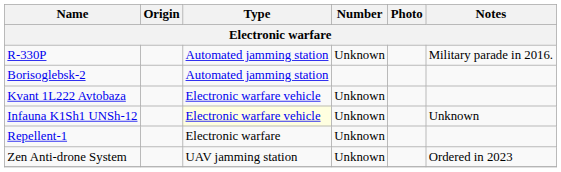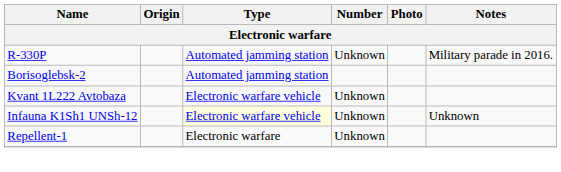 <table class="wikitable">
 <tr>
 <th style="text-align: width:12%;">Name</th>
 <th style="text-align: width:8%;">Origin</th>
 <th style="text-align: width:18%;">Type</th>
 <th style="text-align: width:7%;">Number</th>
 <th style="text-align: width:8%; ">Photo</th>
 <th style="text-align: width:47%;">Notes</th>
 </tr>
 <tr>
 <th colspan="6">Electronic warfare</th>
 </tr>
 <tr>
 <td><a href='#'>R-330P</a></td>
 <td></td>
 <td><a href='#'>Automated jamming station</a></td>
 <td>Unknown</td>
 <td></td>
 <td>Military parade in 2016.</td>
 </tr>
 <tr>
 <td><a href='#'>Borisoglebsk-2</a></td>
 <td></td>
 <td><a href='#'>Automated jamming station</a></td>
 <td></td>
 <td></td>
 <td></td>
 </tr>
 <tr>
 <td><a href='#'>Kvant 1L222 Avtobaza</a></td>
 <td></td>
 <td><a href='#'>Electronic warfare vehicle</a></td>
 <td>Unknown</td>
 <td></td>
 <td></td>
 </tr>
 <tr>
 <td><a href='#'>Infauna K1Sh1 UNSh-12</a></td>
 <td></td>
 <td style="background: lightyellow;"><a href='#'>Electronic warfare vehicle</a></td>
 <td>Unknown</td>
 <td></td>
 <td>Unknown</td>
 </tr>
 <tr>
 <td><a href='#'>Repellent-1</a></td>
 <td></td>
 <td>Electronic warfare</td>
 <td>Unknown</td>
 <td></td>
 <td></td>
 </tr>
 <tr>
-<td>Zen Anti-drone System</td>
-<td></td>
-<td>UAV jamming station</td>
-<td>Unknown</td>
-<td></td>
-<td>Ordered in 2023</td>
-</tr>
-<tr>
 </tr>
 </table>
